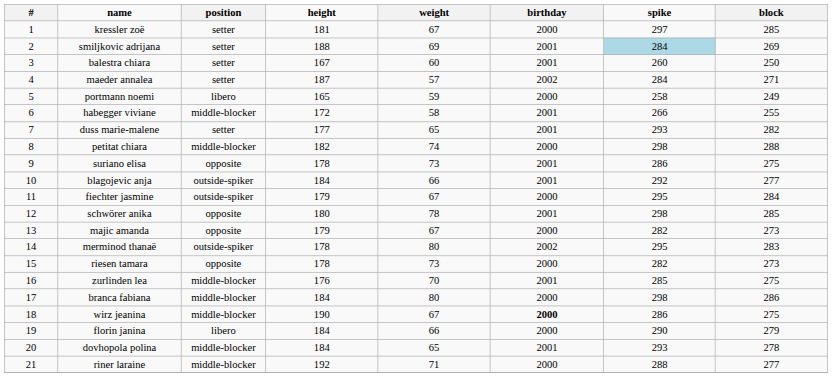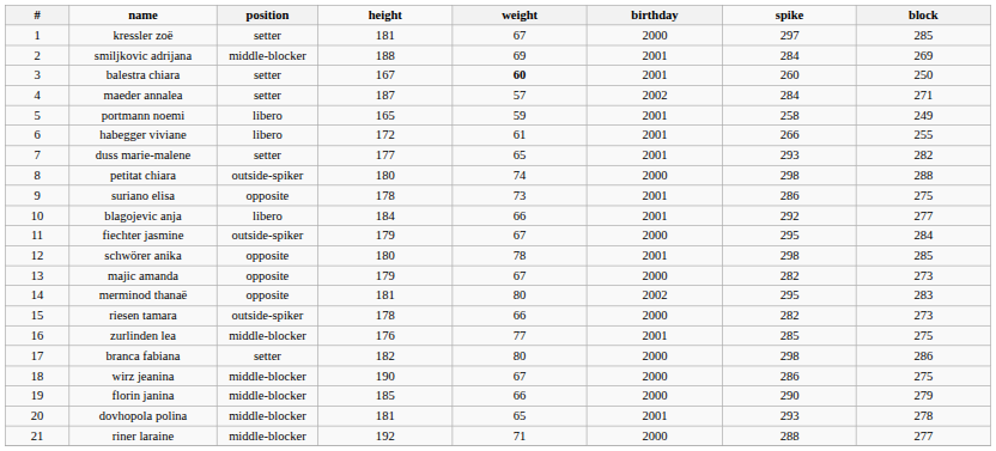 <table Class="wikitable sortable" style="text-align:center;">
 <tr>
 <th Style="width:5em">#</th>
 <td style="width:12em"><strong>name</strong></td>
 <th Style="width:8em"><strong>position</strong></th>
 <td style="width:11em"><strong>height</strong></td>
 <th Style="width:11em"><strong>weight</strong></th>
 <th Style="width:11em"><strong>birthday</strong></th>
 <td style="width:11em"><strong>spike</strong></td>
 <th Style="width:11em"><strong>block</strong></th>
 </tr>
 <tr>
 <td>1</td>
 <td>kressler zoë</td>
 <td>setter</td>
 <td>181</td>
 <td>67</td>
 <td>2000</td>
 <td>297</td>
 <td>285</td>
 </tr>
 <tr>
 <td>2</td>
 <td>smiljkovic adrijana</td>
-<td>setter</td>
+<td>middle-blocker</td>
 <td>188</td>
 <td>69</td>
 <td>2001</td>
-<td style="background: lightblue;">284</td>
+<td>284</td>
 <td>269</td>
 </tr>
 <tr>
 <td>3</td>
 <td>balestra chiara</td>
 <td>setter</td>
 <td>167</td>
-<td>60</td>
+<td><strong>60</strong></td>
 <td>2001</td>
 <td>260</td>
 <td>250</td>
 </tr>
 <tr>
 <td>4</td>
 <td>maeder annalea</td>
 <td>setter</td>
 <td>187</td>
 <td>57</td>
 <td>2002</td>
 <td>284</td>
 <td>271</td>
 </tr>
 <tr>
 <td>5</td>
 <td>portmann noemi</td>
 <td>libero</td>
 <td>165</td>
 <td>59</td>
-<td>2000</td>
+<td>2001</td>
 <td>258</td>
 <td>249</td>
 </tr>
 <tr>
 <td>6</td>
 <td>habegger viviane</td>
-<td>middle-blocker</td>
+<td>libero</td>
 <td>172</td>
-<td>58</td>
+<td>61</td>
 <td>2001</td>
 <td>266</td>
 <td>255</td>
 </tr>
 <tr>
 <td>7</td>
 <td>duss marie-malene</td>
 <td>setter</td>
 <td>177</td>
 <td>65</td>
 <td>2001</td>
 <td>293</td>
 <td>282</td>
 </tr>
 <tr>
 <td>8</td>
 <td>petitat chiara</td>
-<td>middle-blocker</td>
-<td>182</td>
+<td>outside-spiker</td>
+<td>180</td>
 <td>74</td>
 <td>2000</td>
 <td>298</td>
 <td>288</td>
 </tr>
 <tr>
 <td>9</td>
 <td>suriano elisa</td>
 <td>opposite</td>
 <td>178</td>
 <td>73</td>
 <td>2001</td>
 <td>286</td>
 <td>275</td>
 </tr>
 <tr>
 <td>10</td>
 <td>blagojevic anja</td>
-<td>outside-spiker</td>
+<td>libero</td>
 <td>184</td>
 <td>66</td>
 <td>2001</td>
 <td>292</td>
 <td>277</td>
 </tr>
 <tr>
 <td>11</td>
 <td>fiechter jasmine</td>
 <td>outside-spiker</td>
 <td>179</td>
 <td>67</td>
 <td>2000</td>
 <td>295</td>
 <td>284</td>
 </tr>
 <tr>
 <td>12</td>
 <td>schwörer anika</td>
 <td>opposite</td>
 <td>180</td>
 <td>78</td>
 <td>2001</td>
 <td>298</td>
 <td>285</td>
 </tr>
 <tr>
 <td>13</td>
 <td>majic amanda</td>
 <td>opposite</td>
 <td>179</td>
 <td>67</td>
 <td>2000</td>
 <td>282</td>
 <td>273</td>
 </tr>
 <tr>
 <td>14</td>
 <td>merminod thanaë</td>
-<td>outside-spiker</td>
-<td>178</td>
+<td>opposite</td>
+<td>181</td>
 <td>80</td>
 <td>2002</td>
 <td>295</td>
 <td>283</td>
 </tr>
 <tr>
 <td>15</td>
 <td>riesen tamara</td>
-<td>opposite</td>
+<td>outside-spiker</td>
 <td>178</td>
-<td>73</td>
+<td>66</td>
 <td>2000</td>
 <td>282</td>
 <td>273</td>
 </tr>
 <tr>
 <td>16</td>
 <td>zurlinden lea</td>
 <td>middle-blocker</td>
 <td>176</td>
-<td>70</td>
+<td>77</td>
 <td>2001</td>
 <td>285</td>
 <td>275</td>
 </tr>
 <tr>
 <td>17</td>
 <td>branca fabiana</td>
-<td>middle-blocker</td>
-<td>184</td>
+<td>setter</td>
+<td>182</td>
 <td>80</td>
 <td>2000</td>
 <td>298</td>
 <td>286</td>
 </tr>
 <tr>
 <td>18</td>
 <td>wirz jeanina</td>
 <td>middle-blocker</td>
 <td>190</td>
 <td>67</td>
-<td><strong>2000</strong></td>
+<td>2000</td>
 <td>286</td>
 <td>275</td>
 </tr>
 <tr>
 <td>19</td>
 <td>florin janina</td>
-<td>libero</td>
-<td>184</td>
+<td>middle-blocker</td>
+<td>185</td>
 <td>66</td>
 <td>2000</td>
 <td>290</td>
 <td>279</td>
 </tr>
 <tr>
 <td>20</td>
 <td>dovhopola polina</td>
 <td>middle-blocker</td>
-<td>184</td>
+<td>181</td>
 <td>65</td>
 <td>2001</td>
 <td>293</td>
 <td>278</td>
 </tr>
 <tr>
 <td>21</td>
 <td>riner laraine</td>
 <td>middle-blocker</td>
 <td>192</td>
 <td>71</td>
 <td>2000</td>
 <td>288</td>
 <td>277</td>
 </tr>
 <tr>
 </tr>
 </table>
